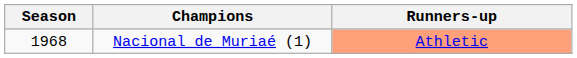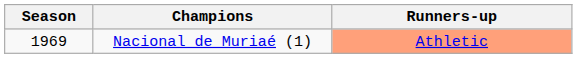 <table class="wikitable" style="text-align:center; margin-left:1em;">
 <tr>
 <th style="width:70px">Season</th>
 <th style="width:200px">Champions</th>
 <th style="width:200px">Runners-up</th>
 </tr>
 <tr>
-<td>1968</td>
+<td>1969</td>
 <td><a href='#'>Nacional de Muriaé</a> (1)</td>
 <td style="background: lightsalmon;"><a href='#'>Athletic</a></td>
 </tr>
 </table>
